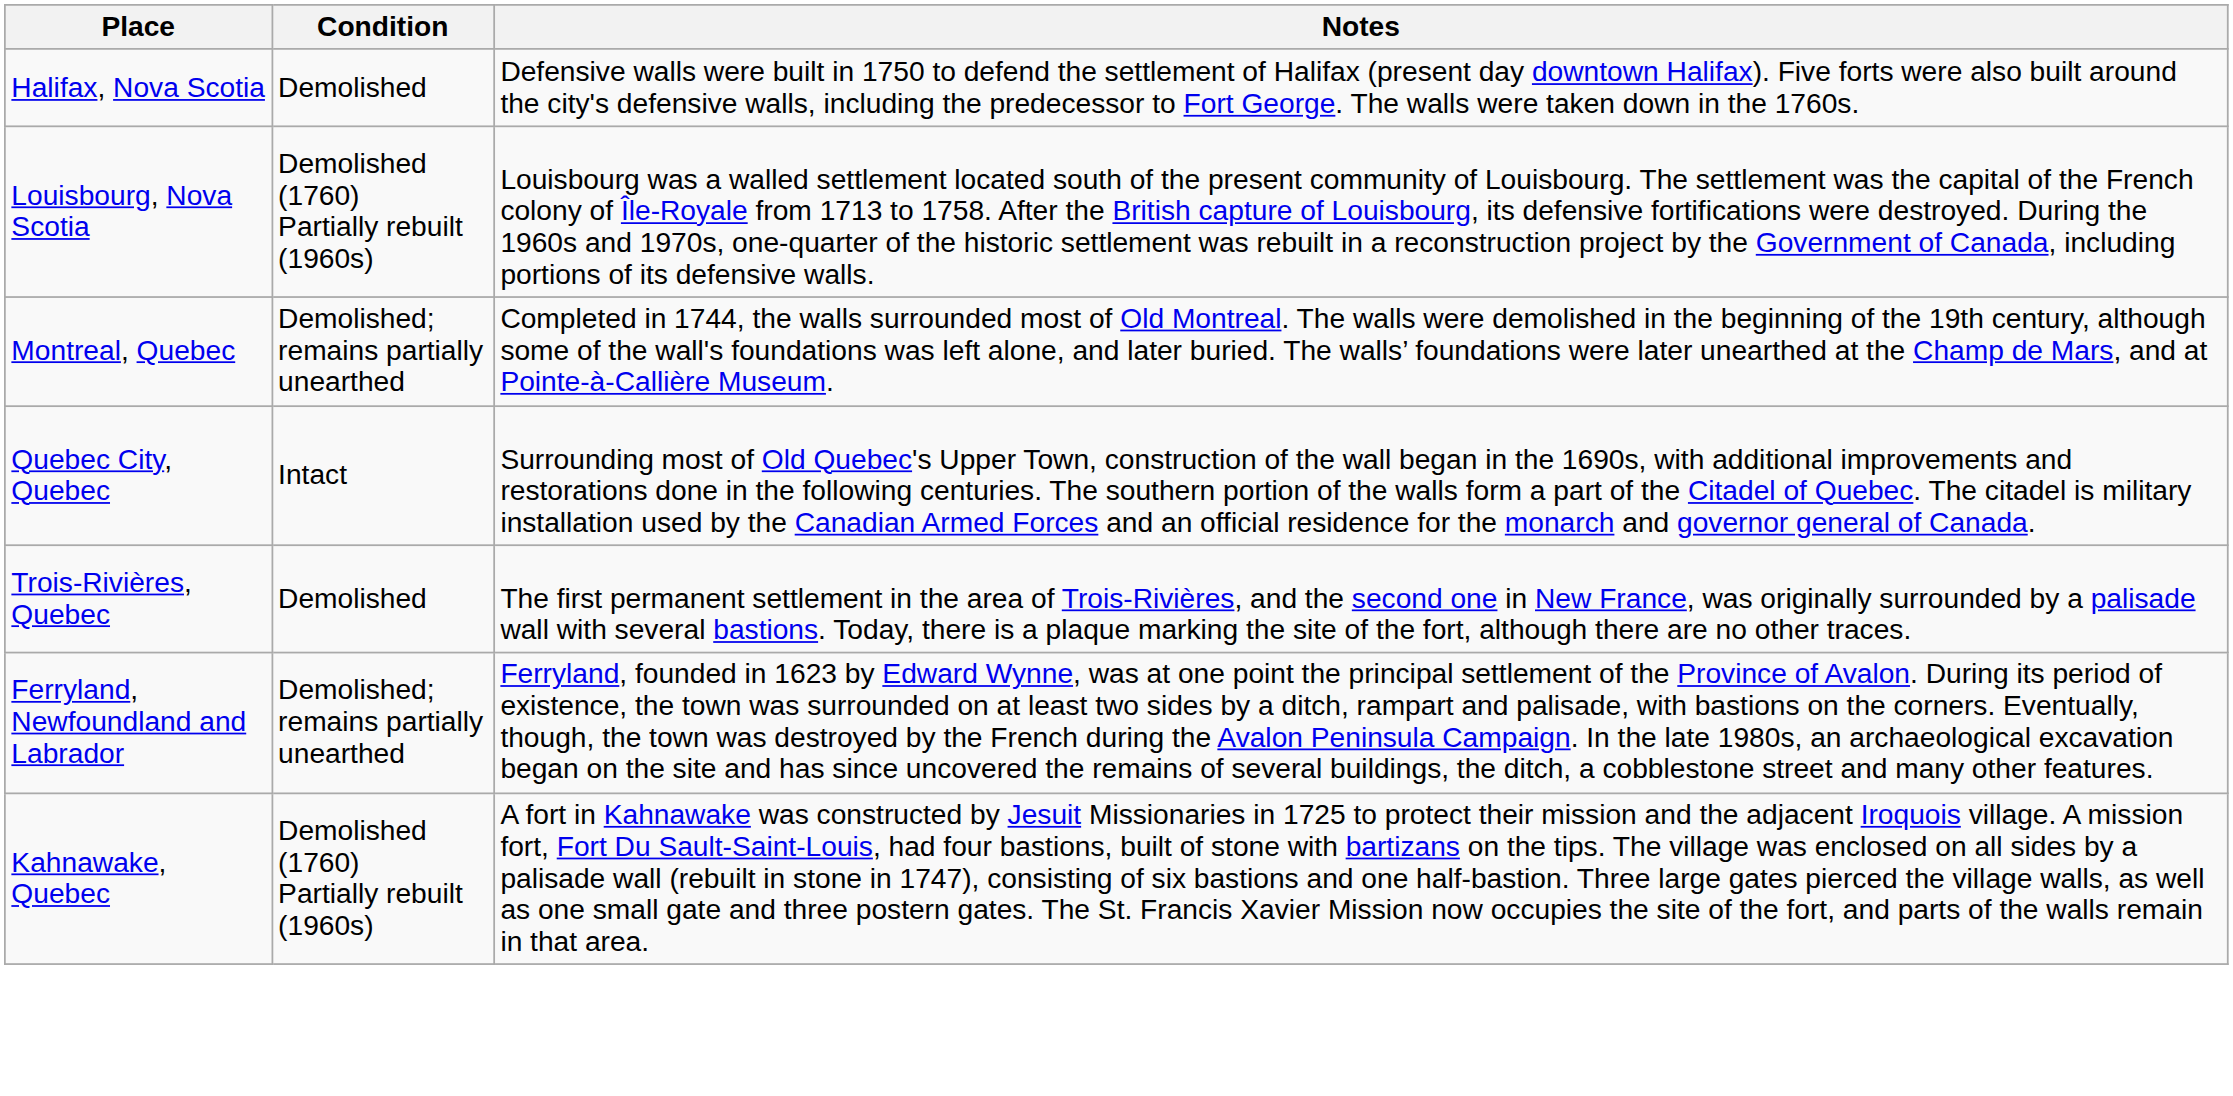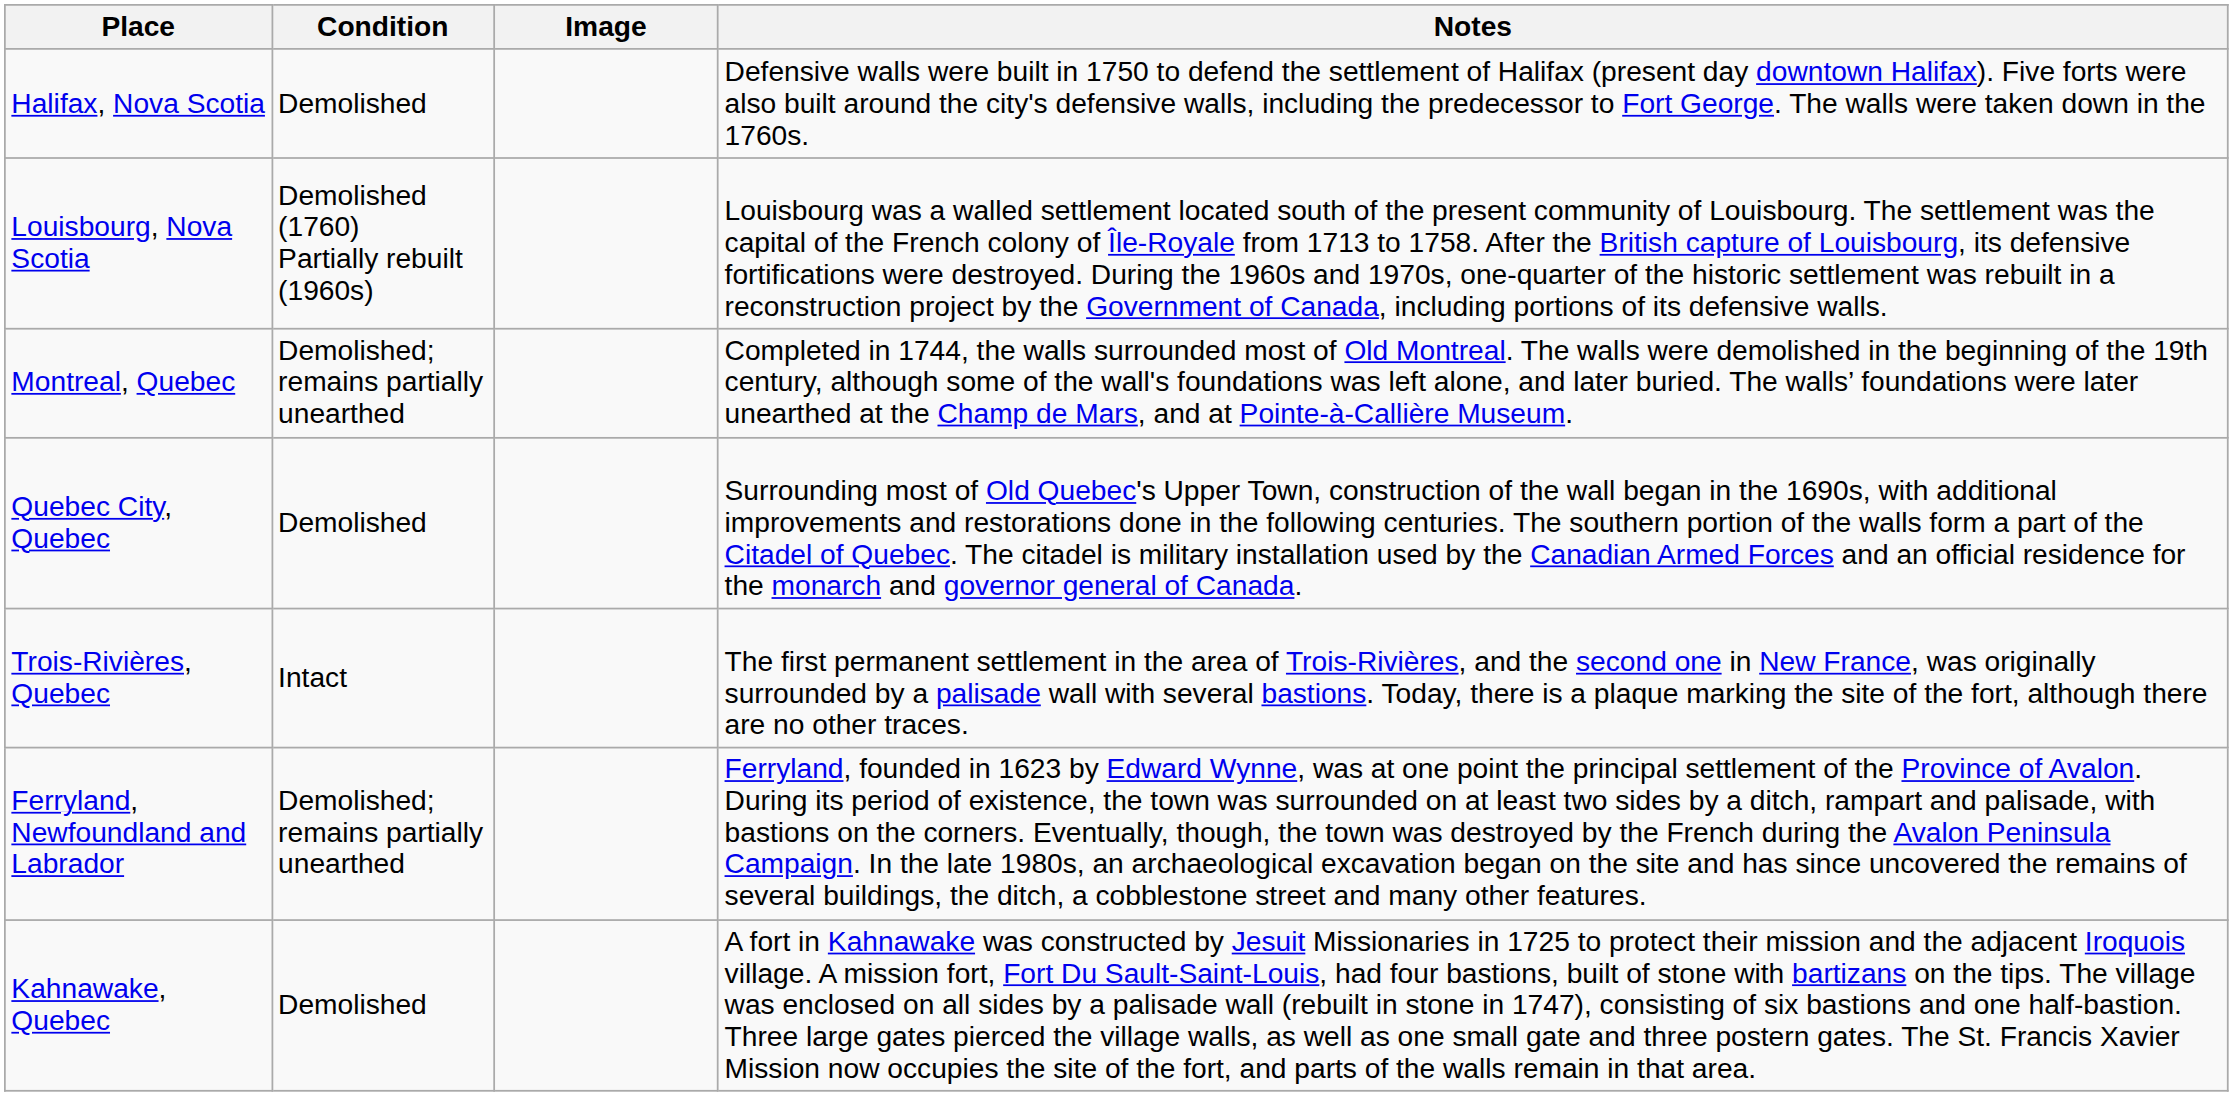 <table class="wikitable sortable" style="width:100%;">
 <tr>
 <th style="width:12%;">Place</th>
 <th style="width:10%;">Condition</th>
+<th class="unsortable" style="width:120px;">Image</th>
 <th class="unsortable">Notes</th>
 </tr>
 <tr>
 <td><a href='#'>Halifax</a>, <a href='#'>Nova Scotia</a></td>
 <td>Demolished</td>
+<td></td>
 <td>Defensive walls were built in 1750 to defend the settlement of Halifax (present day <a href='#'>downtown Halifax</a>). Five forts were also built around the city's defensive walls, including the predecessor to <a href='#'>Fort George</a>. The walls were taken down in the 1760s.</td>
 </tr>
 <tr>
 <td><a href='#'>Louisbourg</a>, <a href='#'>Nova Scotia</a></td>
 <td>Demolished (1760)<br>Partially rebuilt (1960s)</td>
+<td></td>
 <td><br>Louisbourg was a walled settlement located south of the present community of Louisbourg. The settlement was the capital of the French colony of <a href='#'>Île-Royale</a> from 1713 to 1758. After the <a href='#'>British capture of Louisbourg</a>, its defensive fortifications were destroyed. During the 1960s and 1970s, one-quarter of the historic settlement was rebuilt in a reconstruction project by the <a href='#'>Government of Canada</a>, including portions of its defensive walls.</td>
 </tr>
 <tr>
 <td><a href='#'>Montreal</a>, <a href='#'>Quebec</a></td>
 <td>Demolished; remains partially unearthed</td>
+<td></td>
 <td>Completed in 1744, the walls surrounded most of <a href='#'>Old Montreal</a>. The walls were demolished in the beginning of the 19th century, although some of the wall's foundations was left alone, and later buried. The walls’ foundations were later unearthed at the <a href='#'>Champ de Mars</a>, and at <a href='#'>Pointe-à-Callière Museum</a>.</td>
 </tr>
 <tr>
 <td><a href='#'>Quebec City</a>, <a href='#'>Quebec</a></td>
-<td>Intact</td>
+<td>Demolished</td>
+<td></td>
 <td><br>Surrounding most of <a href='#'>Old Quebec</a>'s Upper Town, construction of the wall began in the 1690s, with additional improvements and restorations done in the following centuries. The southern portion of the walls form a part of the <a href='#'>Citadel of Quebec</a>. The citadel is  military installation used by the <a href='#'>Canadian Armed Forces</a> and an official residence for the <a href='#'>monarch</a> and <a href='#'>governor general of Canada</a>.</td>
 </tr>
 <tr>
 <td><a href='#'>Trois-Rivières</a>, <a href='#'>Quebec</a></td>
-<td>Demolished</td>
+<td>Intact</td>
+<td></td>
 <td><br>The first permanent settlement in the area of <a href='#'>Trois-Rivières</a>, and the <a href='#'>second one</a> in <a href='#'>New France</a>, was originally surrounded by a <a href='#'>palisade</a> wall with several <a href='#'>bastions</a>. Today, there is a plaque marking the site of the fort, although there are no other traces.</td>
 </tr>
 <tr>
 <td><a href='#'>Ferryland</a>, <a href='#'>Newfoundland and Labrador</a></td>
 <td>Demolished; remains partially unearthed</td>
+<td></td>
 <td><a href='#'>Ferryland</a>, founded in 1623 by <a href='#'>Edward Wynne</a>, was at one point the principal settlement of the <a href='#'>Province of Avalon</a>. During its period of existence, the town was surrounded on at least two sides by a ditch, rampart and palisade, with bastions on the corners. Eventually, though, the town was destroyed by the French during the <a href='#'>Avalon Peninsula Campaign</a>. In the late 1980s, an archaeological excavation began on the site and has since uncovered the remains of several buildings, the ditch, a cobblestone street and many other features.</td>
 </tr>
 <tr>
 <td><a href='#'>Kahnawake</a>, <a href='#'>Quebec</a></td>
-<td>Demolished (1760)<br>Partially rebuilt (1960s)</td>
+<td>Demolished</td>
+<td></td>
 <td>A fort in <a href='#'>Kahnawake</a> was constructed by <a href='#'>Jesuit</a> Missionaries in 1725 to protect their mission and the adjacent <a href='#'>Iroquois</a> village. A mission fort, <a href='#'>Fort Du Sault-Saint-Louis</a>, had four bastions, built of stone with <a href='#'>bartizans</a> on the tips. The village was enclosed on all sides by a palisade wall (rebuilt in stone in 1747), consisting of six bastions and one half-bastion. Three large gates pierced the village walls, as well as one small gate and three postern gates. The St. Francis Xavier Mission now occupies the site of the fort, and parts of the walls remain in that area.</td>
 </tr>
 </table>
